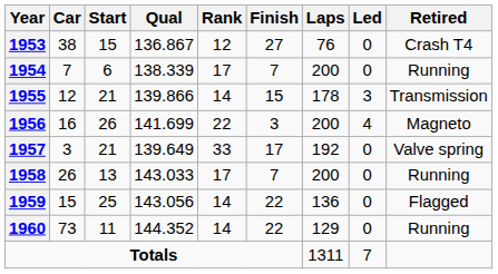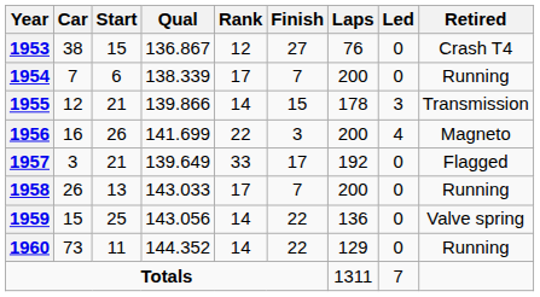 <table class="wikitable" style="text-align:center">
 <tr>
 <th>Year</th>
 <th>Car</th>
 <th>Start</th>
 <th>Qual</th>
 <th>Rank</th>
 <th>Finish</th>
 <th>Laps</th>
 <th>Led</th>
 <th>Retired</th>
 </tr>
 <tr>
 <th><a href='#'>1953</a></th>
 <td>38</td>
 <td>15</td>
 <td>136.867</td>
 <td>12</td>
 <td>27</td>
 <td>76</td>
 <td>0</td>
 <td>Crash T4</td>
 </tr>
 <tr>
 <th><a href='#'>1954</a></th>
 <td>7</td>
 <td>6</td>
 <td>138.339</td>
 <td>17</td>
 <td>7</td>
 <td>200</td>
 <td>0</td>
 <td>Running</td>
 </tr>
 <tr>
 <th><a href='#'>1955</a></th>
 <td>12</td>
 <td>21</td>
 <td>139.866</td>
 <td>14</td>
 <td>15</td>
 <td>178</td>
 <td>3</td>
 <td>Transmission</td>
 </tr>
 <tr>
 <th><a href='#'>1956</a></th>
 <td>16</td>
 <td>26</td>
 <td>141.699</td>
 <td>22</td>
 <td>3</td>
 <td>200</td>
 <td>4</td>
 <td>Magneto</td>
 </tr>
 <tr>
 <th><a href='#'>1957</a></th>
 <td>3</td>
 <td>21</td>
 <td>139.649</td>
 <td>33</td>
 <td>17</td>
 <td>192</td>
 <td>0</td>
-<td>Valve spring</td>
+<td>Flagged</td>
 </tr>
 <tr>
 <th><a href='#'>1958</a></th>
 <td>26</td>
 <td>13</td>
 <td>143.033</td>
 <td>17</td>
 <td>7</td>
 <td>200</td>
 <td>0</td>
 <td>Running</td>
 </tr>
 <tr>
 <th><a href='#'>1959</a></th>
 <td>15</td>
 <td>25</td>
 <td>143.056</td>
 <td>14</td>
 <td>22</td>
 <td>136</td>
 <td>0</td>
-<td>Flagged</td>
+<td>Valve spring</td>
 </tr>
 <tr>
 <th><a href='#'>1960</a></th>
 <td>73</td>
 <td>11</td>
 <td>144.352</td>
 <td>14</td>
 <td>22</td>
 <td>129</td>
 <td>0</td>
 <td>Running</td>
 </tr>
 <tr>
 <td colspan=6><strong>Totals</strong></td>
 <td>1311</td>
 <td>7</td>
 <td></td>
 </tr>
 </table>
